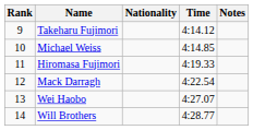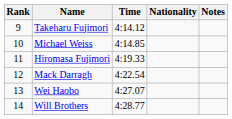 <table class="wikitable sortable" style="text-align:center">
 <tr>
 <th>Rank</th>
 <th>Name</th>
+<th>Time</th>
 <th>Nationality</th>
-<th>Time</th>
 <th>Notes</th>
 </tr>
 <tr>
 <td>9</td>
 <td align=left><a href='#'>Takeharu Fujimori</a></td>
+<td>4:14.12</td>
 <td align=left></td>
-<td>4:14.12</td>
 <td></td>
 </tr>
 <tr>
 <td>10</td>
 <td align=left><a href='#'>Michael Weiss</a></td>
+<td>4:14.85</td>
 <td align=left></td>
-<td>4:14.85</td>
 <td></td>
 </tr>
 <tr>
 <td>11</td>
 <td align=left><a href='#'>Hiromasa Fujimori</a></td>
+<td>4:19.33</td>
 <td align=left></td>
-<td>4:19.33</td>
 <td></td>
 </tr>
 <tr>
 <td>12</td>
 <td align=left><a href='#'>Mack Darragh</a></td>
+<td>4:22.54</td>
 <td align=left></td>
-<td>4:22.54</td>
 <td></td>
 </tr>
 <tr>
 <td>13</td>
 <td align=left><a href='#'>Wei Haobo</a></td>
+<td>4:27.07</td>
 <td align=left></td>
-<td>4:27.07</td>
 <td></td>
 </tr>
 <tr>
 <td>14</td>
 <td align=left><a href='#'>Will Brothers</a></td>
+<td>4:28.77</td>
 <td align=left></td>
-<td>4:28.77</td>
 <td></td>
 </tr>
 </table>
